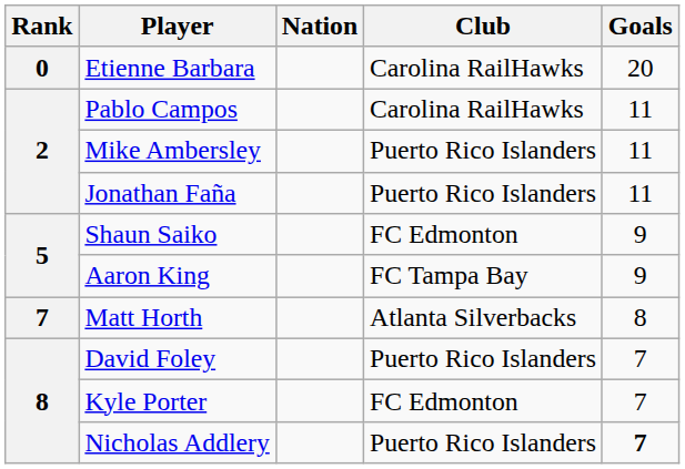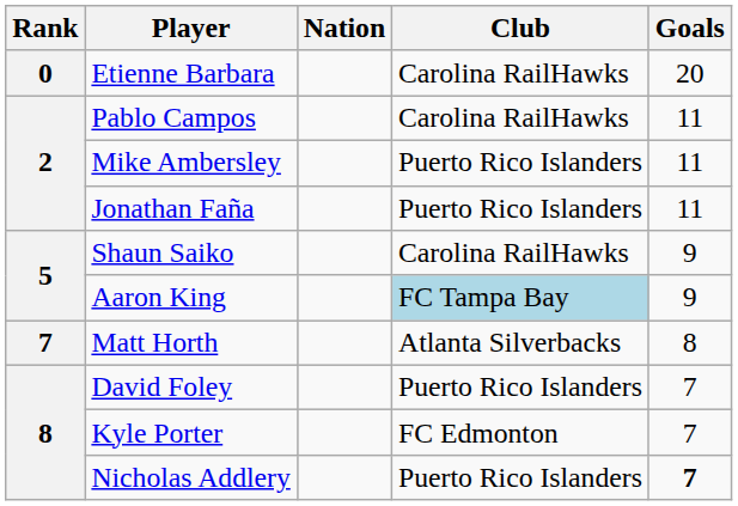 <table class="wikitable">
 <tr>
 <th>Rank</th>
 <th>Player</th>
 <th>Nation</th>
 <th>Club</th>
 <th>Goals</th>
 </tr>
 <tr>
 <th>0</th>
 <td><a href='#'>Etienne Barbara</a></td>
 <td></td>
 <td>Carolina RailHawks</td>
 <td style="text-align:center">20</td>
 </tr>
 <tr>
 <th rowspan="3">2</th>
 <td><a href='#'>Pablo Campos</a></td>
 <td></td>
 <td>Carolina RailHawks</td>
 <td style="text-align:center;">11</td>
 </tr>
 <tr>
 <td><a href='#'>Mike Ambersley</a></td>
 <td></td>
 <td>Puerto Rico Islanders</td>
 <td style="text-align:center;">11</td>
 </tr>
 <tr>
 <td><a href='#'>Jonathan Faña</a></td>
 <td></td>
 <td>Puerto Rico Islanders</td>
 <td style="text-align:center;">11</td>
 </tr>
 <tr>
 <th rowspan="2">5</th>
 <td><a href='#'>Shaun Saiko</a></td>
 <td></td>
-<td>FC Edmonton</td>
+<td>Carolina RailHawks</td>
 <td style="text-align:center;">9</td>
 </tr>
 <tr>
 <td><a href='#'>Aaron King</a></td>
 <td></td>
-<td>FC Tampa Bay</td>
+<td style="background: lightblue;">FC Tampa Bay</td>
 <td style="text-align:center;">9</td>
 </tr>
 <tr>
 <th>7</th>
 <td><a href='#'>Matt Horth</a></td>
 <td></td>
 <td>Atlanta Silverbacks</td>
 <td style="text-align:center;">8</td>
 </tr>
 <tr>
 <th rowspan="3">8</th>
 <td><a href='#'>David Foley</a></td>
 <td></td>
 <td>Puerto Rico Islanders</td>
 <td style="text-align:center;">7</td>
 </tr>
 <tr>
 <td><a href='#'>Kyle Porter</a></td>
 <td></td>
 <td>FC Edmonton</td>
 <td style="text-align:center;">7</td>
 </tr>
 <tr>
 <td><a href='#'>Nicholas Addlery</a></td>
 <td></td>
 <td>Puerto Rico Islanders</td>
 <td style="text-align:center;"><strong>7</strong></td>
 </tr>
 </table>
